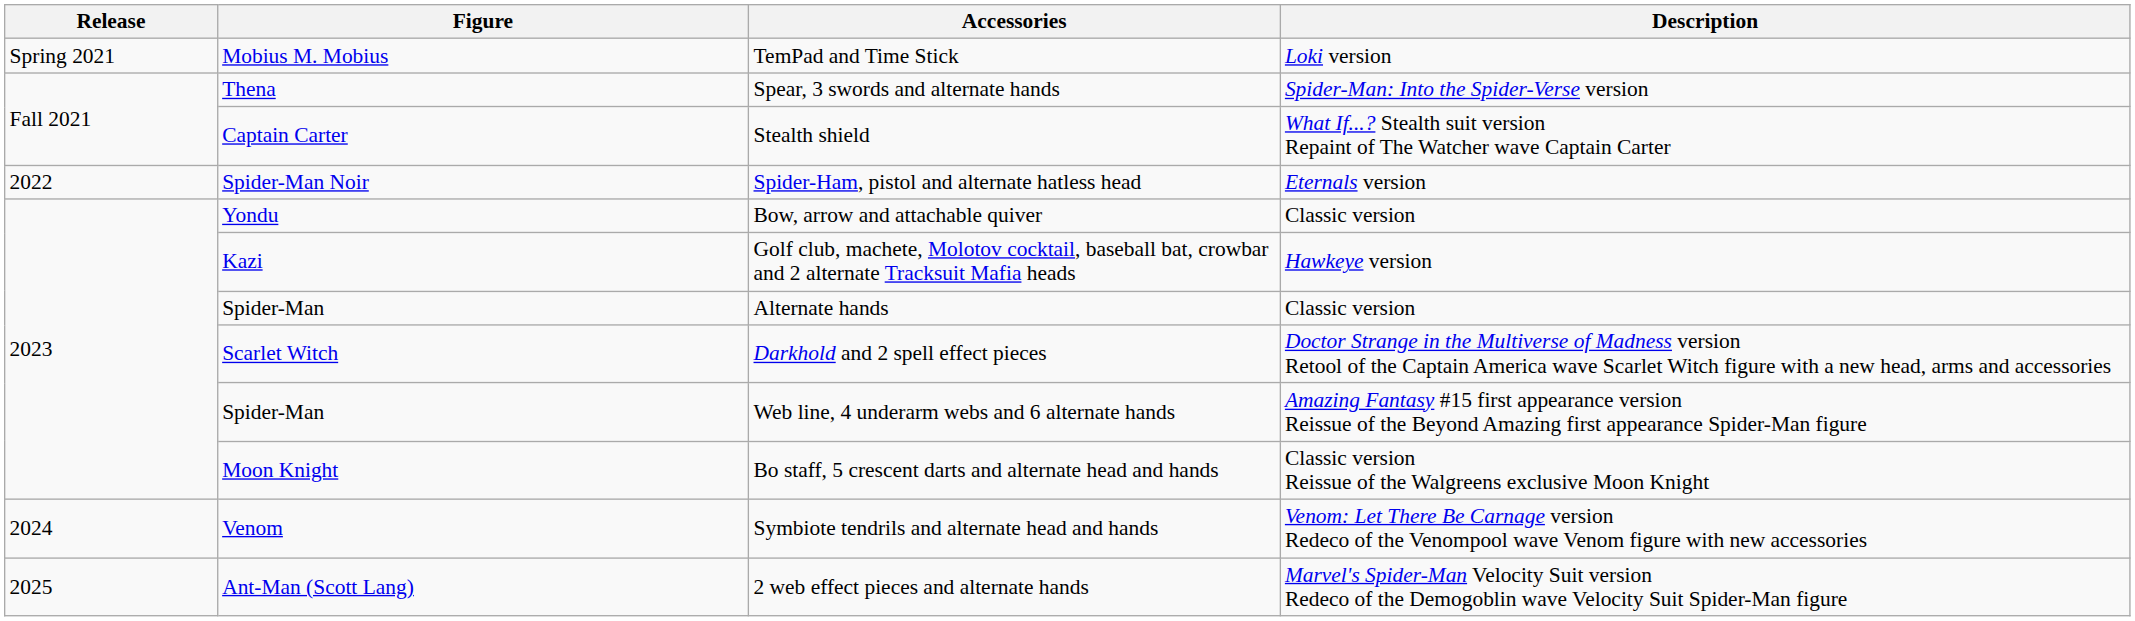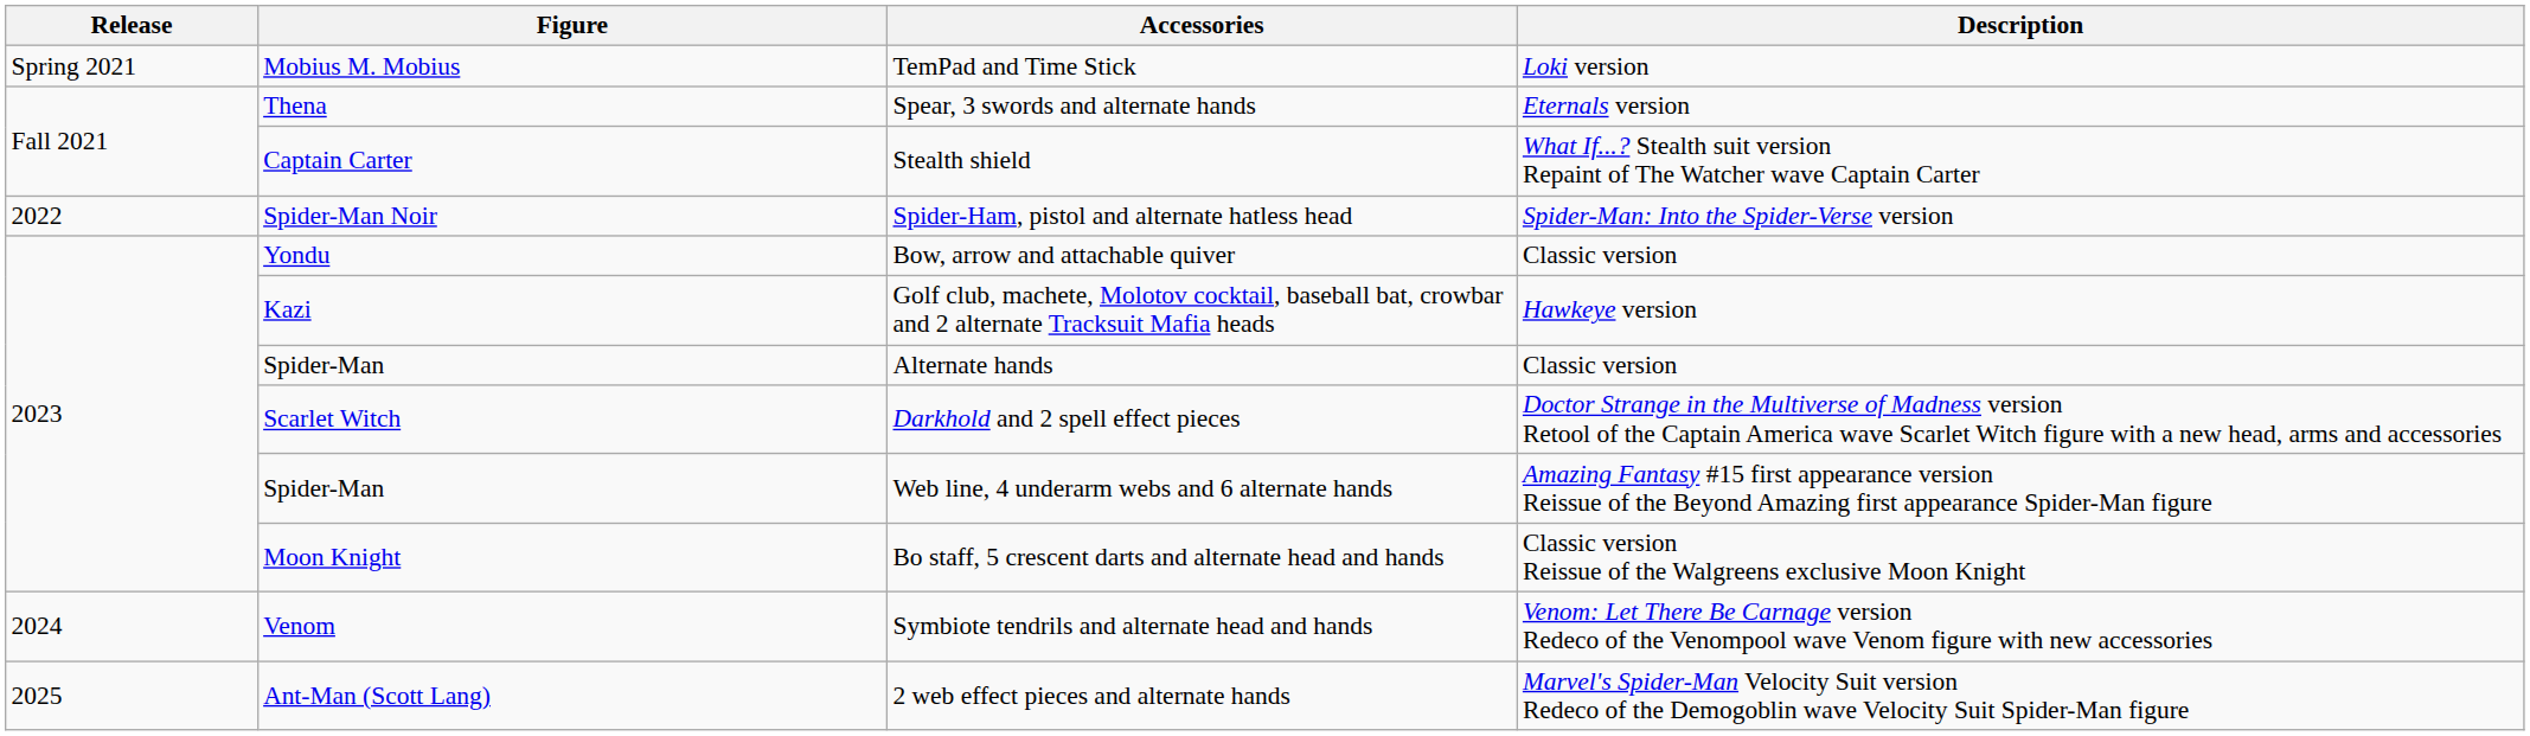 <table class="wikitable" style="width:80%;">
 <tr>
 <th width=10%>Release</th>
 <th width=25%>Figure</th>
 <th width=25%>Accessories</th>
 <th width=40%>Description</th>
 </tr>
 <tr>
 <td rowspan=1>Spring 2021</td>
 <td><a href='#'>Mobius M. Mobius</a></td>
 <td>TemPad and Time Stick</td>
 <td><em><a href='#'>Loki</a></em> version</td>
 </tr>
 <tr>
 <td rowspan=2>Fall 2021</td>
 <td><a href='#'>Thena</a></td>
 <td>Spear, 3 swords and alternate hands</td>
-<td><em><a href='#'>Spider-Man: Into the Spider-Verse</a></em> version</td>
+<td><em><a href='#'>Eternals</a></em> version</td>
 </tr>
 <tr>
 <td><a href='#'>Captain Carter</a></td>
 <td>Stealth shield</td>
 <td><em><a href='#'>What If...?</a></em> Stealth suit version<br>Repaint of The Watcher wave Captain Carter</td>
 </tr>
 <tr>
 <td>2022</td>
 <td><a href='#'>Spider-Man Noir</a></td>
 <td><a href='#'>Spider-Ham</a>, pistol and alternate hatless head</td>
-<td><em><a href='#'>Eternals</a></em> version</td>
+<td><em><a href='#'>Spider-Man: Into the Spider-Verse</a></em> version</td>
 </tr>
 <tr>
 <td rowspan=6>2023</td>
 <td><a href='#'>Yondu</a></td>
 <td>Bow, arrow and attachable quiver</td>
 <td>Classic version</td>
 </tr>
 <tr>
 <td><a href='#'>Kazi</a></td>
 <td>Golf club, machete, <a href='#'>Molotov cocktail</a>, baseball bat, crowbar and 2 alternate <a href='#'>Tracksuit Mafia</a> heads</td>
 <td><em><a href='#'>Hawkeye</a></em> version</td>
 </tr>
 <tr>
 <td>Spider-Man</td>
 <td>Alternate hands</td>
 <td>Classic version</td>
 </tr>
 <tr>
 <td><a href='#'>Scarlet Witch</a></td>
 <td><em><a href='#'>Darkhold</a></em> and 2 spell effect pieces</td>
 <td><em><a href='#'>Doctor Strange in the Multiverse of Madness</a></em> version<br>Retool of the Captain America wave Scarlet Witch figure with a new head, arms and accessories</td>
 </tr>
 <tr>
 <td>Spider-Man</td>
 <td>Web line, 4 underarm webs and 6 alternate hands</td>
 <td><em><a href='#'>Amazing Fantasy</a></em> #15 first appearance version<br>Reissue of the Beyond Amazing first appearance Spider-Man figure</td>
 </tr>
 <tr>
 <td><a href='#'>Moon Knight</a></td>
 <td>Bo staff, 5 crescent darts and alternate head and hands</td>
 <td>Classic version<br>Reissue of the Walgreens exclusive Moon Knight</td>
 </tr>
 <tr>
 <td>2024</td>
 <td><a href='#'>Venom</a></td>
 <td>Symbiote tendrils and alternate head and hands</td>
 <td><em><a href='#'>Venom: Let There Be Carnage</a></em> version<br>Redeco of the Venompool wave Venom figure with new accessories</td>
 </tr>
 <tr>
 <td>2025</td>
 <td><a href='#'>Ant-Man (Scott Lang)</a></td>
 <td>2 web effect pieces and alternate hands</td>
 <td><em><a href='#'>Marvel's Spider-Man</a></em> Velocity Suit version<br> Redeco of the Demogoblin wave Velocity Suit Spider-Man figure</td>
 </tr>
 </table>
